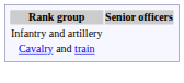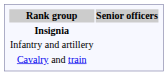 <table style="border:1px solid #8888aa; background-color:#f7f8ff; padding:5px; font-size:95%; margin: 0px 12px 12px 0px; text-align:center;">
 <tr style="background:#ccc;">
 <th>Rank group</th>
 <th colspan=5>Senior officers</th>
+</tr>
+<tr>
+<td><strong>Insignia</strong></td>
+<td></td>
+<td></td>
+<td></td>
+<td></td>
+<td></td>
 </tr>
 <tr>
 <td>Infantry and artillery</td>
 <td rowspan=2></td>
 <td rowspan=2></td>
 <td rowspan=2></td>
 <td rowspan=2></td>
 <td></td>
 </tr>
 <tr>
 <td><a href='#'>Cavalry</a> and <a href='#'>train</a></td>
 <td></td>
 </tr>
 </table>
